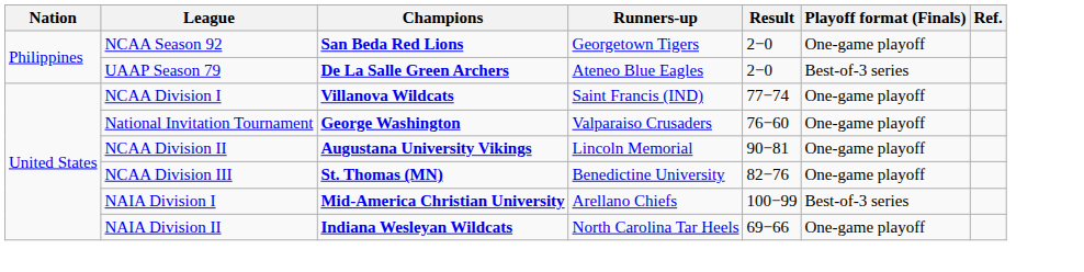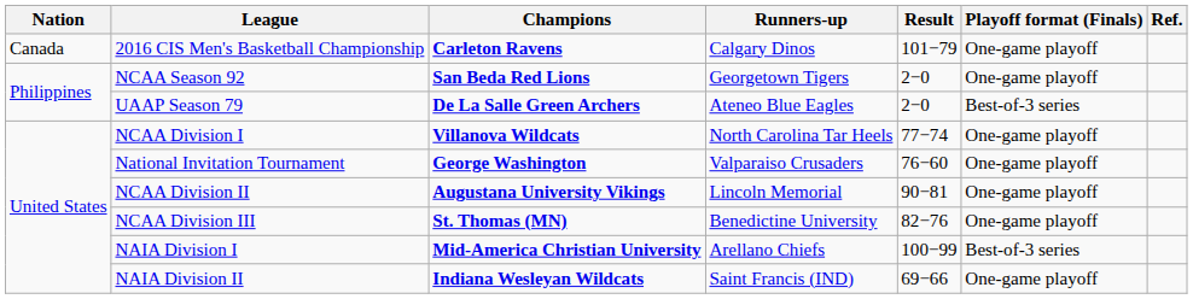 <table class="wikitable">
 <tr>
 <th>Nation</th>
 <th>League</th>
 <th>Champions</th>
 <th>Runners-up</th>
 <th>Result</th>
 <th>Playoff format (Finals)</th>
 <th>Ref.</th>
+</tr>
+<tr>
+<td> Canada</td>
+<td><a href='#'>2016 CIS Men's Basketball Championship</a></td>
+<td><strong><a href='#'>Carleton Ravens</a></strong></td>
+<td><a href='#'>Calgary Dinos</a></td>
+<td>101−79</td>
+<td>One-game playoff</td>
+<td></td>
 </tr>
 <tr>
 <td rowspan="2"> <a href='#'>Philippines</a></td>
 <td><a href='#'>NCAA Season 92</a></td>
 <td><strong><a href='#'>San Beda Red Lions</a></strong></td>
 <td><a href='#'>Georgetown Tigers</a></td>
 <td>2−0</td>
 <td>One-game playoff</td>
 <td></td>
 </tr>
 <tr>
 <td><a href='#'>UAAP Season 79</a></td>
 <td><strong><a href='#'>De La Salle Green Archers</a></strong></td>
 <td><a href='#'>Ateneo Blue Eagles</a></td>
 <td>2−0</td>
 <td>Best-of-3 series</td>
 <td></td>
 </tr>
 <tr>
 <td rowspan="6"> <a href='#'>United States</a></td>
 <td><a href='#'>NCAA Division I</a></td>
 <td><strong><a href='#'>Villanova Wildcats</a></strong></td>
-<td><a href='#'>Saint Francis (IND)</a></td>
+<td><a href='#'>North Carolina Tar Heels</a></td>
 <td>77−74</td>
 <td>One-game playoff</td>
 <td></td>
 </tr>
 <tr>
 <td><a href='#'>National Invitation Tournament</a></td>
 <td><a href='#'><strong>George Washington</strong></a></td>
 <td><a href='#'>Valparaiso Crusaders</a></td>
 <td>76−60</td>
 <td>One-game playoff</td>
 <td></td>
 </tr>
 <tr>
 <td><a href='#'>NCAA Division II</a></td>
 <td><strong><a href='#'>Augustana University Vikings</a></strong></td>
 <td><a href='#'>Lincoln Memorial</a></td>
 <td>90−81</td>
 <td>One-game playoff</td>
 <td></td>
 </tr>
 <tr>
 <td><a href='#'>NCAA Division III</a></td>
 <td><a href='#'><strong>St. Thomas (MN)</strong></a></td>
 <td><a href='#'>Benedictine University</a></td>
 <td>82−76</td>
 <td>One-game playoff</td>
 <td></td>
 </tr>
 <tr>
 <td><a href='#'>NAIA Division I</a></td>
 <td><strong><a href='#'>Mid-America Christian University</a></strong></td>
 <td><a href='#'>Arellano Chiefs</a></td>
 <td>100−99</td>
 <td>Best-of-3 series</td>
 <td></td>
 </tr>
 <tr>
 <td><a href='#'>NAIA Division II</a></td>
 <td><strong><a href='#'>Indiana Wesleyan Wildcats</a></strong></td>
-<td><a href='#'>North Carolina Tar Heels</a></td>
+<td><a href='#'>Saint Francis (IND)</a></td>
 <td>69−66</td>
 <td>One-game playoff</td>
 <td></td>
 </tr>
 </table>
